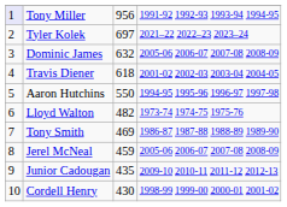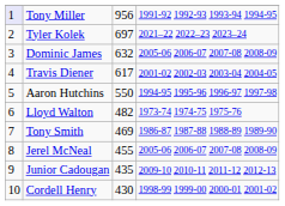 <table class="wikitable">
 <tr>
 </tr>
 <tr>
 <td style="background: lavender;">1</td>
 <td><a href='#'>Tony Miller</a></td>
 <td>956</td>
 <td style="font-size:80%;"><a href='#'>1991-92</a> <a href='#'>1992-93</a> <a href='#'>1993-94</a> <a href='#'>1994-95</a></td>
 </tr>
 <tr>
 <td>2</td>
 <td><a href='#'>Tyler Kolek</a></td>
 <td>697</td>
 <td style="font-size:80%;"><a href='#'>2021–22</a> <a href='#'>2022–23</a> <a href='#'>2023–24</a></td>
 </tr>
 <tr>
 <td>3</td>
 <td><a href='#'>Dominic James</a></td>
 <td>632</td>
 <td style="font-size:80%;"><a href='#'>2005-06</a> <a href='#'>2006-07</a> <a href='#'>2007-08</a> <a href='#'>2008-09</a></td>
 </tr>
 <tr>
 <td>4</td>
 <td><a href='#'>Travis Diener</a></td>
-<td>618</td>
+<td>617</td>
 <td style="font-size:80%;"><a href='#'>2001-02</a> <a href='#'>2002-03</a> <a href='#'>2003-04</a> <a href='#'>2004-05</a></td>
 </tr>
 <tr>
 <td>5</td>
 <td>Aaron Hutchins</td>
 <td>550</td>
 <td style="font-size:80%;"><a href='#'>1994-95</a> <a href='#'>1995-96</a> <a href='#'>1996-97</a> <a href='#'>1997-98</a></td>
 </tr>
 <tr>
 <td>6</td>
 <td><a href='#'>Lloyd Walton</a></td>
 <td>482</td>
 <td style="font-size:80%;"><a href='#'>1973-74</a> <a href='#'>1974-75</a> <a href='#'>1975-76</a></td>
 </tr>
 <tr>
 <td>7</td>
 <td><a href='#'>Tony Smith</a></td>
 <td>469</td>
 <td style="font-size:80%;"><a href='#'>1986-87</a> <a href='#'>1987-88</a> <a href='#'>1988-89</a> <a href='#'>1989-90</a></td>
 </tr>
 <tr>
 <td>8</td>
 <td><a href='#'>Jerel McNeal</a></td>
-<td>459</td>
+<td>455</td>
 <td style="font-size:80%;"><a href='#'>2005-06</a> <a href='#'>2006-07</a> <a href='#'>2007-08</a> <a href='#'>2008-09</a></td>
 </tr>
 <tr>
 <td>9</td>
 <td><a href='#'>Junior Cadougan</a></td>
 <td>435</td>
 <td style="font-size:80%;"><a href='#'>2009-10</a> <a href='#'>2010-11</a> <a href='#'>2011-12</a> <a href='#'>2012-13</a></td>
 </tr>
 <tr>
 <td>10</td>
 <td><a href='#'>Cordell Henry</a></td>
 <td>430</td>
 <td style="font-size:80%;"><a href='#'>1998-99</a> <a href='#'>1999-00</a> <a href='#'>2000-01</a> <a href='#'>2001-02</a></td>
 </tr>
 </table>
